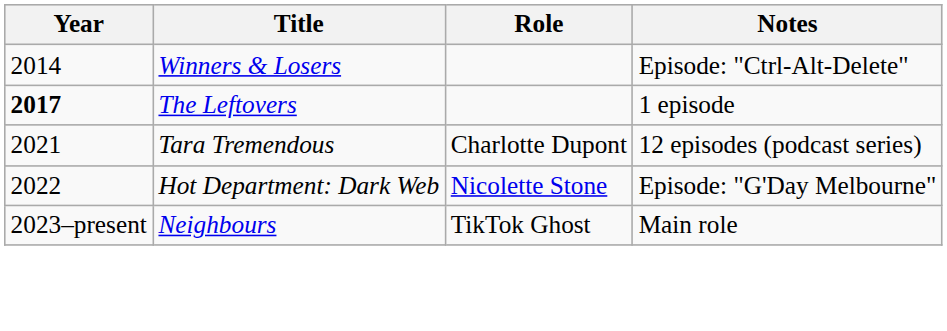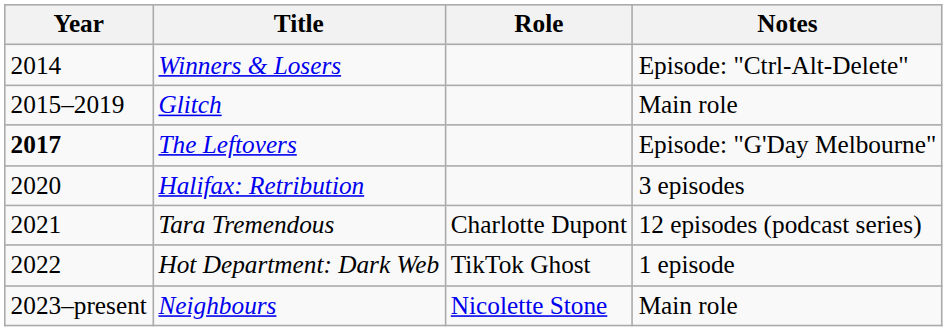 <table class="wikitable plainrowheaders sortable">
 <tr>
 <th>Year</th>
 <th>Title</th>
 <th>Role</th>
 <th class="unsortable">Notes</th>
 </tr>
 <tr>
 <td>2014</td>
 <td><em><a href='#'>Winners & Losers</a></em></td>
 <td></td>
 <td>Episode: "Ctrl-Alt-Delete"</td>
 </tr>
 <tr>
+<td>2015–2019</td>
+<td><em><a href='#'>Glitch</a></em></td>
+<td></td>
+<td>Main role</td>
+</tr>
+<tr>
 <td><strong>2017</strong></td>
 <td><em><a href='#'>The Leftovers</a></em></td>
 <td></td>
-<td>1 episode</td>
+<td>Episode: "G'Day Melbourne"</td>
+</tr>
+<tr>
+<td>2020</td>
+<td><em><a href='#'>Halifax: Retribution</a></em></td>
+<td></td>
+<td>3 episodes</td>
 </tr>
 <tr>
 <td>2021</td>
 <td><em>Tara Tremendous</em></td>
 <td>Charlotte Dupont</td>
 <td>12 episodes (podcast series)</td>
 </tr>
 <tr>
 <td>2022</td>
 <td><em>Hot Department: Dark Web</em></td>
-<td><a href='#'>Nicolette Stone</a></td>
-<td>Episode: "G'Day Melbourne"</td>
+<td>TikTok Ghost</td>
+<td>1 episode</td>
 </tr>
 <tr>
 <td>2023–present</td>
 <td><em><a href='#'>Neighbours</a></em></td>
-<td>TikTok Ghost</td>
+<td><a href='#'>Nicolette Stone</a></td>
 <td>Main role</td>
 </tr>
 </table>
